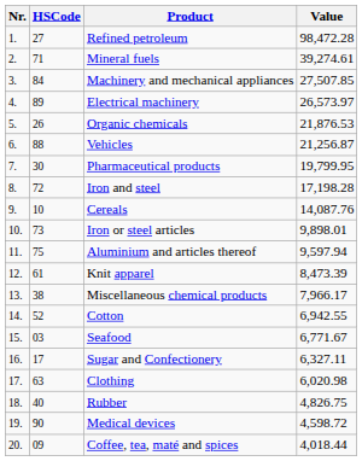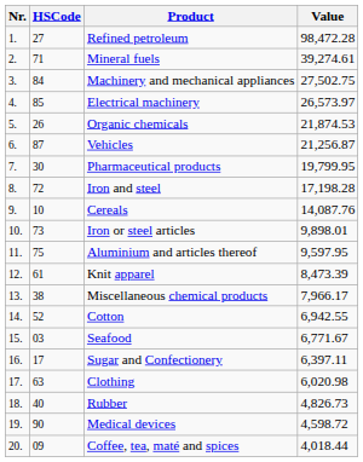 <table class="wikitable sortable">
 <tr>
 <th>Nr.</th>
 <th><a href='#'>HSCode</a></th>
 <th><a href='#'>Product</a></th>
 <th>Value</th>
 </tr>
 <tr>
 <td><small>1.</small></td>
 <td><small>27</small></td>
 <td><a href='#'>Refined petroleum</a></td>
 <td>98,472.28</td>
 </tr>
 <tr>
 <td><small>2.</small></td>
 <td><small>71</small></td>
 <td><a href='#'>Mineral fuels</a></td>
 <td>39,274.61</td>
 </tr>
 <tr>
 <td><small>3.</small></td>
 <td><small>84</small></td>
 <td><a href='#'>Machinery</a> and mechanical appliances</td>
-<td>27,507.85</td>
+<td>27,502.75</td>
 </tr>
 <tr>
 <td><small>4.</small></td>
-<td><small>89</small></td>
+<td><small>85</small></td>
 <td><a href='#'>Electrical machinery</a></td>
 <td>26,573.97</td>
 </tr>
 <tr>
 <td><small>5.</small></td>
 <td><small>26</small></td>
 <td><a href='#'>Organic chemicals</a></td>
-<td>21,876.53</td>
+<td>21,874.53</td>
 </tr>
 <tr>
 <td><small>6.</small></td>
-<td><small>88</small></td>
+<td><small>87</small></td>
 <td><a href='#'>Vehicles</a></td>
 <td>21,256.87</td>
 </tr>
 <tr>
 <td><small>7.</small></td>
 <td><small>30</small></td>
 <td><a href='#'>Pharmaceutical products</a></td>
 <td>19,799.95</td>
 </tr>
 <tr>
 <td><small>8.</small></td>
 <td><small>72</small></td>
 <td><a href='#'>Iron</a> and <a href='#'>steel</a></td>
 <td>17,198.28</td>
 </tr>
 <tr>
 <td><small>9.</small></td>
 <td><small>10</small></td>
 <td><a href='#'>Cereals</a></td>
 <td>14,087.76</td>
 </tr>
 <tr>
 <td><small>10.</small></td>
 <td><small>73</small></td>
 <td><a href='#'>Iron</a> or <a href='#'>steel</a> articles</td>
 <td>9,898.01</td>
 </tr>
 <tr>
 <td><small>11.</small></td>
 <td><small>75</small></td>
 <td><a href='#'>Aluminium</a> and articles thereof</td>
-<td>9,597.94</td>
+<td>9,597.95</td>
 </tr>
 <tr>
 <td><small>12.</small></td>
 <td><small>61</small></td>
 <td>Knit <a href='#'>apparel</a></td>
 <td>8,473.39</td>
 </tr>
 <tr>
 <td><small>13.</small></td>
 <td><small>38</small></td>
 <td>Miscellaneous <a href='#'>chemical products</a></td>
 <td>7,966.17</td>
 </tr>
 <tr>
 <td><small>14.</small></td>
 <td><small>52</small></td>
 <td><a href='#'>Cotton</a></td>
 <td>6,942.55</td>
 </tr>
 <tr>
 <td><small>15.</small></td>
 <td><small>03</small></td>
 <td><a href='#'>Seafood</a></td>
 <td>6,771.67</td>
 </tr>
 <tr>
 <td><small>16.</small></td>
 <td><small>17</small></td>
 <td><a href='#'>Sugar</a> and <a href='#'>Confectionery</a></td>
-<td>6,327.11</td>
+<td>6,397.11</td>
 </tr>
 <tr>
 <td><small>17.</small></td>
 <td><small>63</small></td>
 <td><a href='#'>Clothing</a></td>
 <td>6,020.98</td>
 </tr>
 <tr>
 <td><small>18.</small></td>
 <td><small>40</small></td>
 <td><a href='#'>Rubber</a></td>
-<td>4,826.75</td>
+<td>4,826.73</td>
 </tr>
 <tr>
 <td><small>19.</small></td>
 <td><small>90</small></td>
 <td><a href='#'>Medical devices</a></td>
 <td>4,598.72</td>
 </tr>
 <tr>
 <td><small>20.</small></td>
 <td><small>09</small></td>
 <td><a href='#'>Coffee</a>, <a href='#'>tea</a>, <a href='#'>maté</a> and <a href='#'>spices</a></td>
 <td>4,018.44</td>
 </tr>
 </table>
